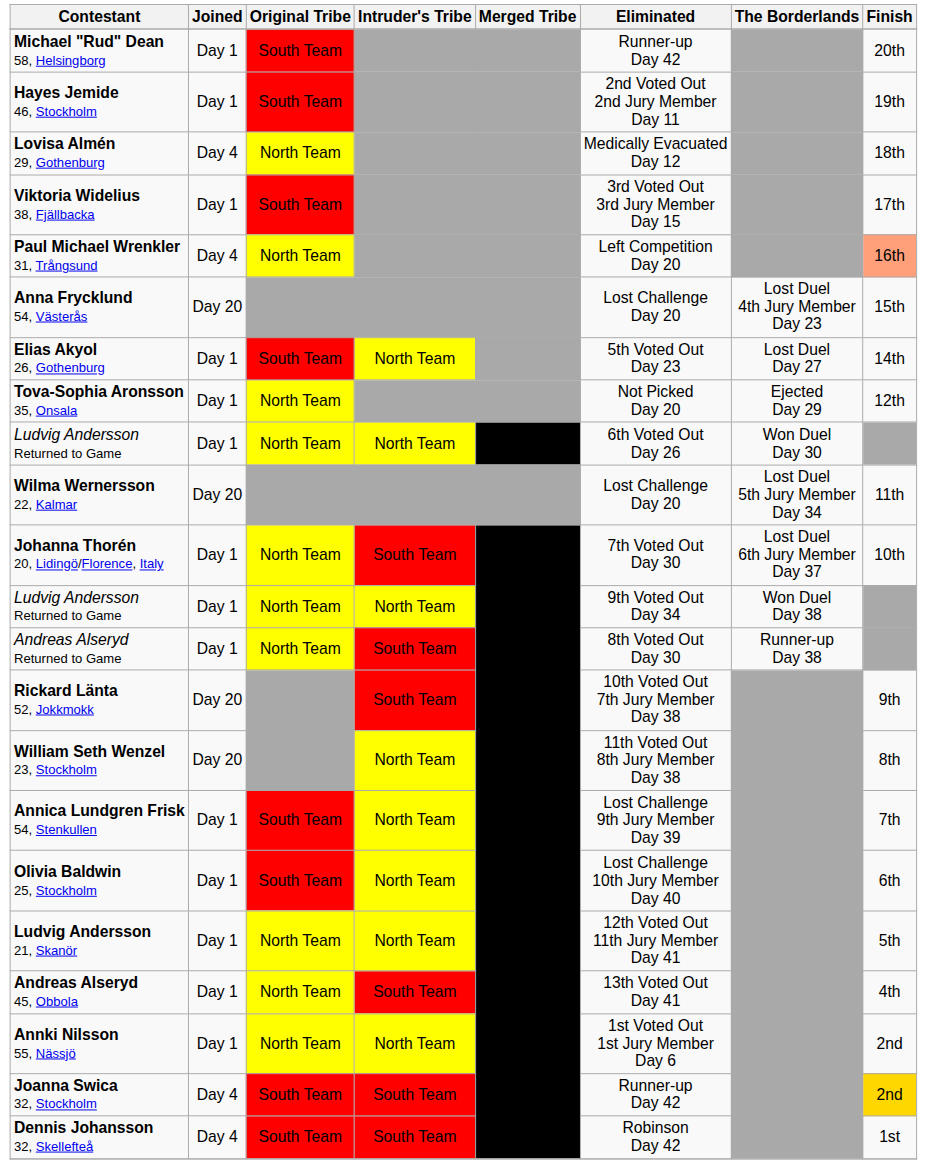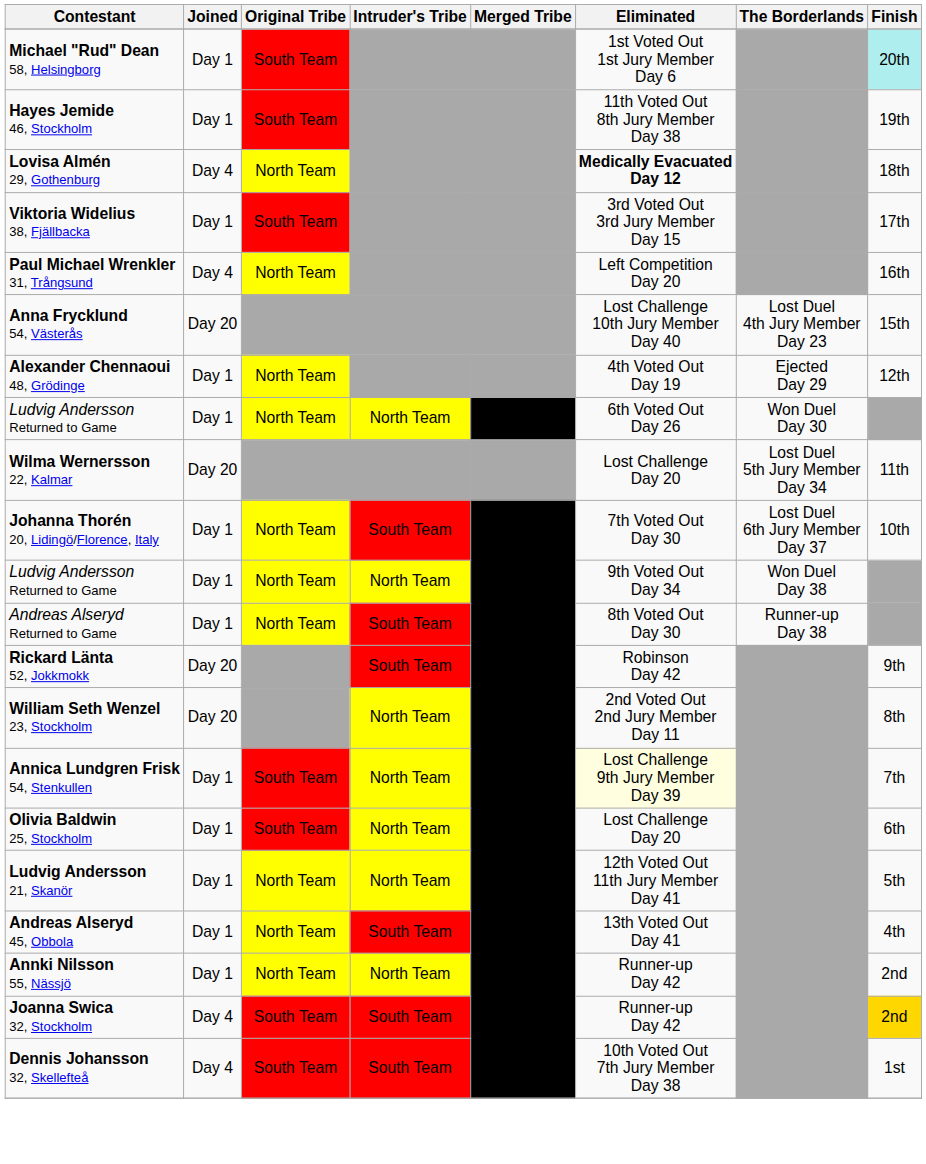 <table class="wikitable sortable" style="margin:auto; text-align:center">
 <tr>
 <th>Contestant</th>
 <th>Joined</th>
 <th>Original Tribe</th>
 <th>Intruder's Tribe</th>
 <th>Merged Tribe</th>
 <th>Eliminated</th>
 <th>The Borderlands</th>
 <th>Finish</th>
 </tr>
 <tr>
 </tr>
 <tr>
 <td align="left"><strong>Michael "Rud" Dean</strong><br><small>58, <a href='#'>Helsingborg</a></small></td>
 <td>Day 1</td>
 <td bgcolor="red">South Team</td>
 <td bgcolor="darkgray" colspan="2"></td>
-<td>Runner-up<br>Day 42</td>
+<td>1st Voted Out<br>1st Jury Member<br>Day 6</td>
 <td bgcolor="darkgray"></td>
-<td>20th</td>
+<td style="background: paleturquoise;">20th</td>
 </tr>
 <tr>
 <td align="left"><strong>Hayes Jemide</strong><br><small>46, <a href='#'>Stockholm</a></small></td>
 <td>Day 1</td>
 <td bgcolor="red">South Team</td>
 <td bgcolor="darkgray" colspan="2"></td>
-<td>2nd Voted Out<br>2nd Jury Member<br>Day 11</td>
+<td>11th Voted Out<br>8th Jury Member<br>Day 38</td>
 <td bgcolor="darkgray"></td>
 <td>19th</td>
 </tr>
 <tr>
 <td align="left"><strong>Lovisa Almén</strong><br><small>29, <a href='#'>Gothenburg</a></small></td>
 <td>Day 4</td>
 <td bgcolor="yellow">North Team</td>
 <td bgcolor="darkgray" colspan="2"></td>
-<td>Medically Evacuated<br>Day 12</td>
+<td><strong>Medically Evacuated<br>Day 12</strong></td>
 <td bgcolor="darkgray"></td>
 <td>18th</td>
 </tr>
 <tr>
 <td align="left"><strong>Viktoria Widelius</strong><br><small>38, <a href='#'>Fjällbacka</a></small></td>
 <td>Day 1</td>
 <td bgcolor="red">South Team</td>
 <td bgcolor="darkgray" colspan="2"></td>
 <td>3rd Voted Out<br>3rd Jury Member<br>Day 15</td>
 <td bgcolor="darkgray"></td>
 <td>17th</td>
 </tr>
 <tr>
 <td align="left"><strong>Paul Michael Wrenkler</strong><br><small>31, <a href='#'>Trångsund</a></small></td>
 <td>Day 4</td>
 <td bgcolor="yellow">North Team</td>
 <td bgcolor="darkgray" colspan="2"></td>
 <td>Left Competition<br>Day 20</td>
 <td bgcolor="darkgray"></td>
-<td style="background: lightsalmon;">16th</td>
+<td>16th</td>
 </tr>
 <tr>
 <td align="left"><strong>Anna Frycklund</strong><br><small>54, <a href='#'>Västerås</a></small></td>
 <td>Day 20</td>
 <td bgcolor="darkgray" colspan="3"></td>
-<td>Lost Challenge<br>Day 20</td>
+<td>Lost Challenge<br>10th Jury Member<br>Day 40</td>
 <td>Lost Duel<br>4th Jury Member<br>Day 23</td>
 <td>15th</td>
 </tr>
 <tr>
-<td align="left"><strong>Elias Akyol</strong><br><small>26, <a href='#'>Gothenburg</a></small></td>
-<td>Day 1</td>
-<td bgcolor="red">South Team</td>
-<td bgcolor="yellow">North Team</td>
-<td bgcolor="darkgrey"></td>
-<td>5th Voted Out<br>Day 23</td>
-<td>Lost Duel<br>Day 27</td>
-<td>14th</td>
-</tr>
-<tr>
-<td align="left"><strong>Tova-Sophia Aronsson</strong><br><small>35, <a href='#'>Onsala</a></small></td>
+<td align="left"><strong>Alexander Chennaoui</strong><br><small>48, <a href='#'>Grödinge</a></small></td>
 <td>Day 1</td>
 <td bgcolor="yellow">North Team</td>
 <td bgcolor="darkgray"></td>
 <td bgcolor="darkgrey"></td>
-<td>Not Picked<br>Day 20</td>
+<td>4th Voted Out<br>Day 19</td>
 <td>Ejected<br>Day 29</td>
 <td>12th</td>
 </tr>
 <tr>
 <td align="left"><em>Ludvig Andersson</em><br><small>Returned to Game</small></td>
 <td>Day 1</td>
 <td bgcolor="yellow">North Team</td>
 <td bgcolor="yellow">North Team</td>
 <td bgcolor="black" align="center"><span>Robinson</span></td>
 <td>6th Voted Out<br>Day 26</td>
 <td>Won Duel<br>Day 30</td>
 <td bgcolor="darkgrey"></td>
 </tr>
 <tr>
 <td align="left"><strong>Wilma Wernersson</strong><br><small>22, <a href='#'>Kalmar</a></small></td>
 <td>Day 20</td>
 <td bgcolor="darkgray" colspan="2"></td>
 <td bgcolor="darkgrey"></td>
 <td>Lost Challenge <br> Day 20</td>
 <td>Lost Duel<br>5th Jury Member<br>Day 34</td>
 <td>11th</td>
 </tr>
 <tr>
 <td align="left"><strong>Johanna Thorén</strong><br><small>20, <a href='#'>Lidingö</a>/<a href='#'>Florence</a>, <a href='#'>Italy</a></small></td>
 <td>Day 1</td>
 <td bgcolor="yellow">North Team</td>
 <td bgcolor="red">South Team</td>
 <td rowspan="12" bgcolor="black" align="center"><span>Robinson</span></td>
 <td>7th Voted Out<br>Day 30</td>
 <td>Lost Duel<br>6th Jury Member<br>Day 37</td>
 <td>10th</td>
 </tr>
 <tr>
 <td align="left"><em>Ludvig Andersson</em><br><small>Returned to Game</small></td>
 <td>Day 1</td>
 <td bgcolor="yellow">North Team</td>
 <td bgcolor="yellow">North Team</td>
 <td>9th Voted Out<br>Day 34</td>
 <td>Won Duel<br>Day 38</td>
 <td bgcolor="darkgrey"></td>
 </tr>
 <tr>
 <td align="left"><em>Andreas Alseryd</em><br><small>Returned to Game</small></td>
 <td>Day 1</td>
 <td bgcolor="yellow">North Team</td>
 <td bgcolor="red">South Team</td>
 <td>8th Voted Out<br>Day 30</td>
 <td>Runner-up<br>Day 38</td>
 <td bgcolor="darkgrey"></td>
 </tr>
 <tr>
 <td align="left"><strong>Rickard Länta</strong><br><small>52, <a href='#'>Jokkmokk</a></small></td>
 <td>Day 20</td>
 <td bgcolor="darkgray"></td>
 <td bgcolor="red">South Team</td>
-<td>10th Voted Out<br>7th Jury Member<br>Day 38</td>
+<td>Robinson<br>Day 42</td>
 <td rowspan="9" bgcolor="darkgrey"></td>
 <td>9th</td>
 </tr>
 <tr>
 <td align="left"><strong>William Seth Wenzel</strong><br><small>23, <a href='#'>Stockholm</a></small></td>
 <td>Day 20</td>
 <td bgcolor="darkgray"></td>
 <td bgcolor="yellow">North Team</td>
-<td>11th Voted Out<br>8th Jury Member<br>Day 38</td>
+<td>2nd Voted Out<br>2nd Jury Member<br>Day 11</td>
 <td>8th</td>
 </tr>
 <tr>
 <td align="left"><strong>Annica Lundgren Frisk</strong><br><small>54, <a href='#'>Stenkullen</a></small></td>
 <td>Day 1</td>
 <td bgcolor="red">South Team</td>
 <td bgcolor="yellow">North Team</td>
-<td>Lost Challenge<br>9th Jury Member<br>Day 39</td>
+<td style="background: lightyellow;">Lost Challenge<br>9th Jury Member<br>Day 39</td>
 <td>7th</td>
 </tr>
 <tr>
 <td align="left"><strong>Olivia Baldwin</strong><br><small>25, <a href='#'>Stockholm</a></small></td>
 <td>Day 1</td>
 <td bgcolor="red">South Team</td>
 <td bgcolor="yellow">North Team</td>
-<td>Lost Challenge<br>10th Jury Member<br>Day 40</td>
+<td>Lost Challenge<br>Day 20</td>
 <td>6th</td>
 </tr>
 <tr>
 <td align="left"><strong>Ludvig Andersson</strong><br><small>21, <a href='#'>Skanör</a></small></td>
 <td>Day 1</td>
 <td bgcolor="yellow">North Team</td>
 <td bgcolor="yellow">North Team</td>
 <td>12th Voted Out<br>11th Jury Member<br>Day 41</td>
 <td>5th</td>
 </tr>
 <tr>
 <td align="left"><strong>Andreas Alseryd</strong><br><small>45, <a href='#'>Obbola</a></small></td>
 <td>Day 1</td>
 <td bgcolor="yellow">North Team</td>
 <td bgcolor="red">South Team</td>
 <td>13th Voted Out<br>Day 41</td>
 <td>4th</td>
 </tr>
 <tr>
 <td align="left"><strong>Annki Nilsson</strong><br><small>55, <a href='#'>Nässjö</a></small></td>
 <td>Day 1</td>
 <td bgcolor="yellow">North Team</td>
 <td bgcolor="yellow">North Team</td>
-<td>1st Voted Out<br>1st Jury Member<br>Day 6</td>
+<td>Runner-up<br>Day 42</td>
 <td>2nd</td>
 </tr>
 <tr>
 <td align="left"><strong>Joanna Swica</strong><br><small>32, <a href='#'>Stockholm</a></small></td>
 <td>Day 4</td>
 <td bgcolor="red">South Team</td>
 <td bgcolor="red">South Team</td>
 <td>Runner-up<br>Day 42</td>
 <td style="background: gold;">2nd</td>
 </tr>
 <tr>
 <td align="left"><strong>Dennis Johansson</strong><br><small>32, <a href='#'>Skellefteå</a></small></td>
 <td>Day 4</td>
 <td bgcolor="red">South Team</td>
 <td bgcolor="red">South Team</td>
-<td>Robinson<br>Day 42</td>
+<td>10th Voted Out<br>7th Jury Member<br>Day 38</td>
 <td>1st</td>
 </tr>
 <tr>
 </tr>
 </table>
